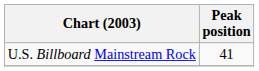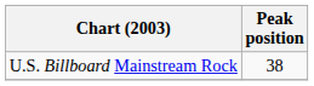 <table class="wikitable sortable">
 <tr>
 <th>Chart (2003)</th>
 <th>Peak<br>position</th>
 </tr>
 <tr>
 <td>U.S. <em>Billboard</em> <a href='#'>Mainstream Rock</a></td>
-<td style="text-align:center;">41</td>
+<td style="text-align:center;">38</td>
 </tr>
 <tr>
 </tr>
 </table>
